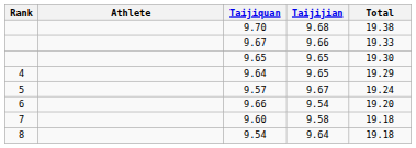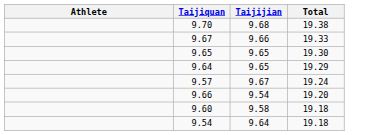 <table class=wikitable style="text-align:center">
 <tr>
-<th width=40>Rank</th>
 <th width=250>Athlete</th>
 <th width=80><a href='#'>Taijiquan</a></th>
 <th width=80><a href='#'>Taijijian</a></th>
 <th width=80>Total</th>
 </tr>
 <tr>
-<td></td>
 <td align=left></td>
 <td>9.70</td>
 <td>9.68</td>
 <td>19.38</td>
 </tr>
 <tr>
-<td></td>
 <td align=left></td>
 <td>9.67</td>
 <td>9.66</td>
 <td>19.33</td>
 </tr>
 <tr>
-<td></td>
 <td align=left></td>
 <td>9.65</td>
 <td>9.65</td>
 <td>19.30</td>
 </tr>
 <tr>
-<td>4</td>
 <td align=left></td>
 <td>9.64</td>
 <td>9.65</td>
 <td>19.29</td>
 </tr>
 <tr>
-<td>5</td>
 <td align=left></td>
 <td>9.57</td>
 <td>9.67</td>
 <td>19.24</td>
 </tr>
 <tr>
-<td>6</td>
 <td align=left></td>
 <td>9.66</td>
 <td>9.54</td>
 <td>19.20</td>
 </tr>
 <tr>
-<td>7</td>
 <td align=left></td>
 <td>9.60</td>
 <td>9.58</td>
 <td>19.18</td>
 </tr>
 <tr>
-<td>8</td>
 <td align=left></td>
 <td>9.54</td>
 <td>9.64</td>
 <td>19.18</td>
 </tr>
 </table>
